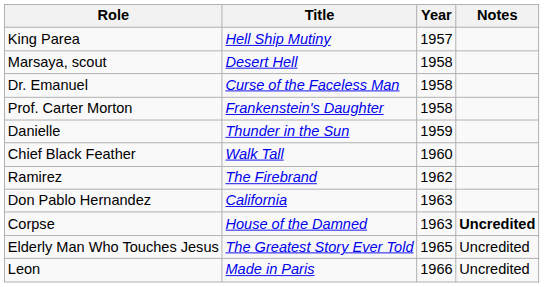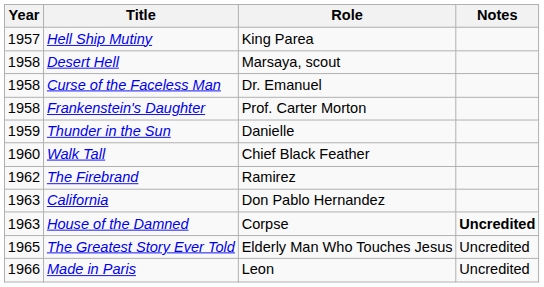 <table class="wikitable">
 <tr>
+<th>Year</th>
+<th>Title</th>
 <th>Role</th>
-<th>Title</th>
-<th>Year</th>
 <th>Notes</th>
 </tr>
 <tr>
+<td>1957</td>
+<td><em><a href='#'>Hell Ship Mutiny</a></em></td>
 <td>King Parea</td>
-<td><em><a href='#'>Hell Ship Mutiny</a></em></td>
-<td>1957</td>
 <td></td>
 </tr>
 <tr>
+<td>1958</td>
+<td><em><a href='#'>Desert Hell</a></em></td>
 <td>Marsaya, scout</td>
-<td><em><a href='#'>Desert Hell</a></em></td>
-<td>1958</td>
 <td></td>
 </tr>
 <tr>
+<td>1958</td>
+<td><em><a href='#'>Curse of the Faceless Man</a></em></td>
 <td>Dr. Emanuel</td>
-<td><em><a href='#'>Curse of the Faceless Man</a></em></td>
-<td>1958</td>
 <td></td>
 </tr>
 <tr>
+<td>1958</td>
+<td><em><a href='#'>Frankenstein's Daughter</a></em></td>
 <td>Prof. Carter Morton</td>
-<td><em><a href='#'>Frankenstein's Daughter</a></em></td>
-<td>1958</td>
 <td></td>
 </tr>
 <tr>
+<td>1959</td>
+<td><em><a href='#'>Thunder in the Sun</a></em></td>
 <td>Danielle</td>
-<td><em><a href='#'>Thunder in the Sun</a></em></td>
-<td>1959</td>
 <td></td>
 </tr>
 <tr>
+<td>1960</td>
+<td><em><a href='#'>Walk Tall</a></em></td>
 <td>Chief Black Feather</td>
-<td><em><a href='#'>Walk Tall</a></em></td>
-<td>1960</td>
 <td></td>
 </tr>
 <tr>
+<td>1962</td>
+<td><em><a href='#'>The Firebrand</a></em></td>
 <td>Ramirez</td>
-<td><em><a href='#'>The Firebrand</a></em></td>
-<td>1962</td>
 <td></td>
 </tr>
 <tr>
+<td>1963</td>
+<td><em><a href='#'>California</a></em></td>
 <td>Don Pablo Hernandez</td>
-<td><em><a href='#'>California</a></em></td>
-<td>1963</td>
 <td></td>
 </tr>
 <tr>
+<td>1963</td>
+<td><em><a href='#'>House of the Damned</a></em></td>
 <td>Corpse</td>
-<td><em><a href='#'>House of the Damned</a></em></td>
-<td>1963</td>
 <td><strong>Uncredited</strong></td>
 </tr>
 <tr>
+<td>1965</td>
+<td><em><a href='#'>The Greatest Story Ever Told</a></em></td>
 <td>Elderly Man Who Touches Jesus</td>
-<td><em><a href='#'>The Greatest Story Ever Told</a></em></td>
-<td>1965</td>
 <td>Uncredited</td>
 </tr>
 <tr>
+<td>1966</td>
+<td><em><a href='#'>Made in Paris</a></em></td>
 <td>Leon</td>
-<td><em><a href='#'>Made in Paris</a></em></td>
-<td>1966</td>
 <td>Uncredited</td>
 </tr>
 </table>
